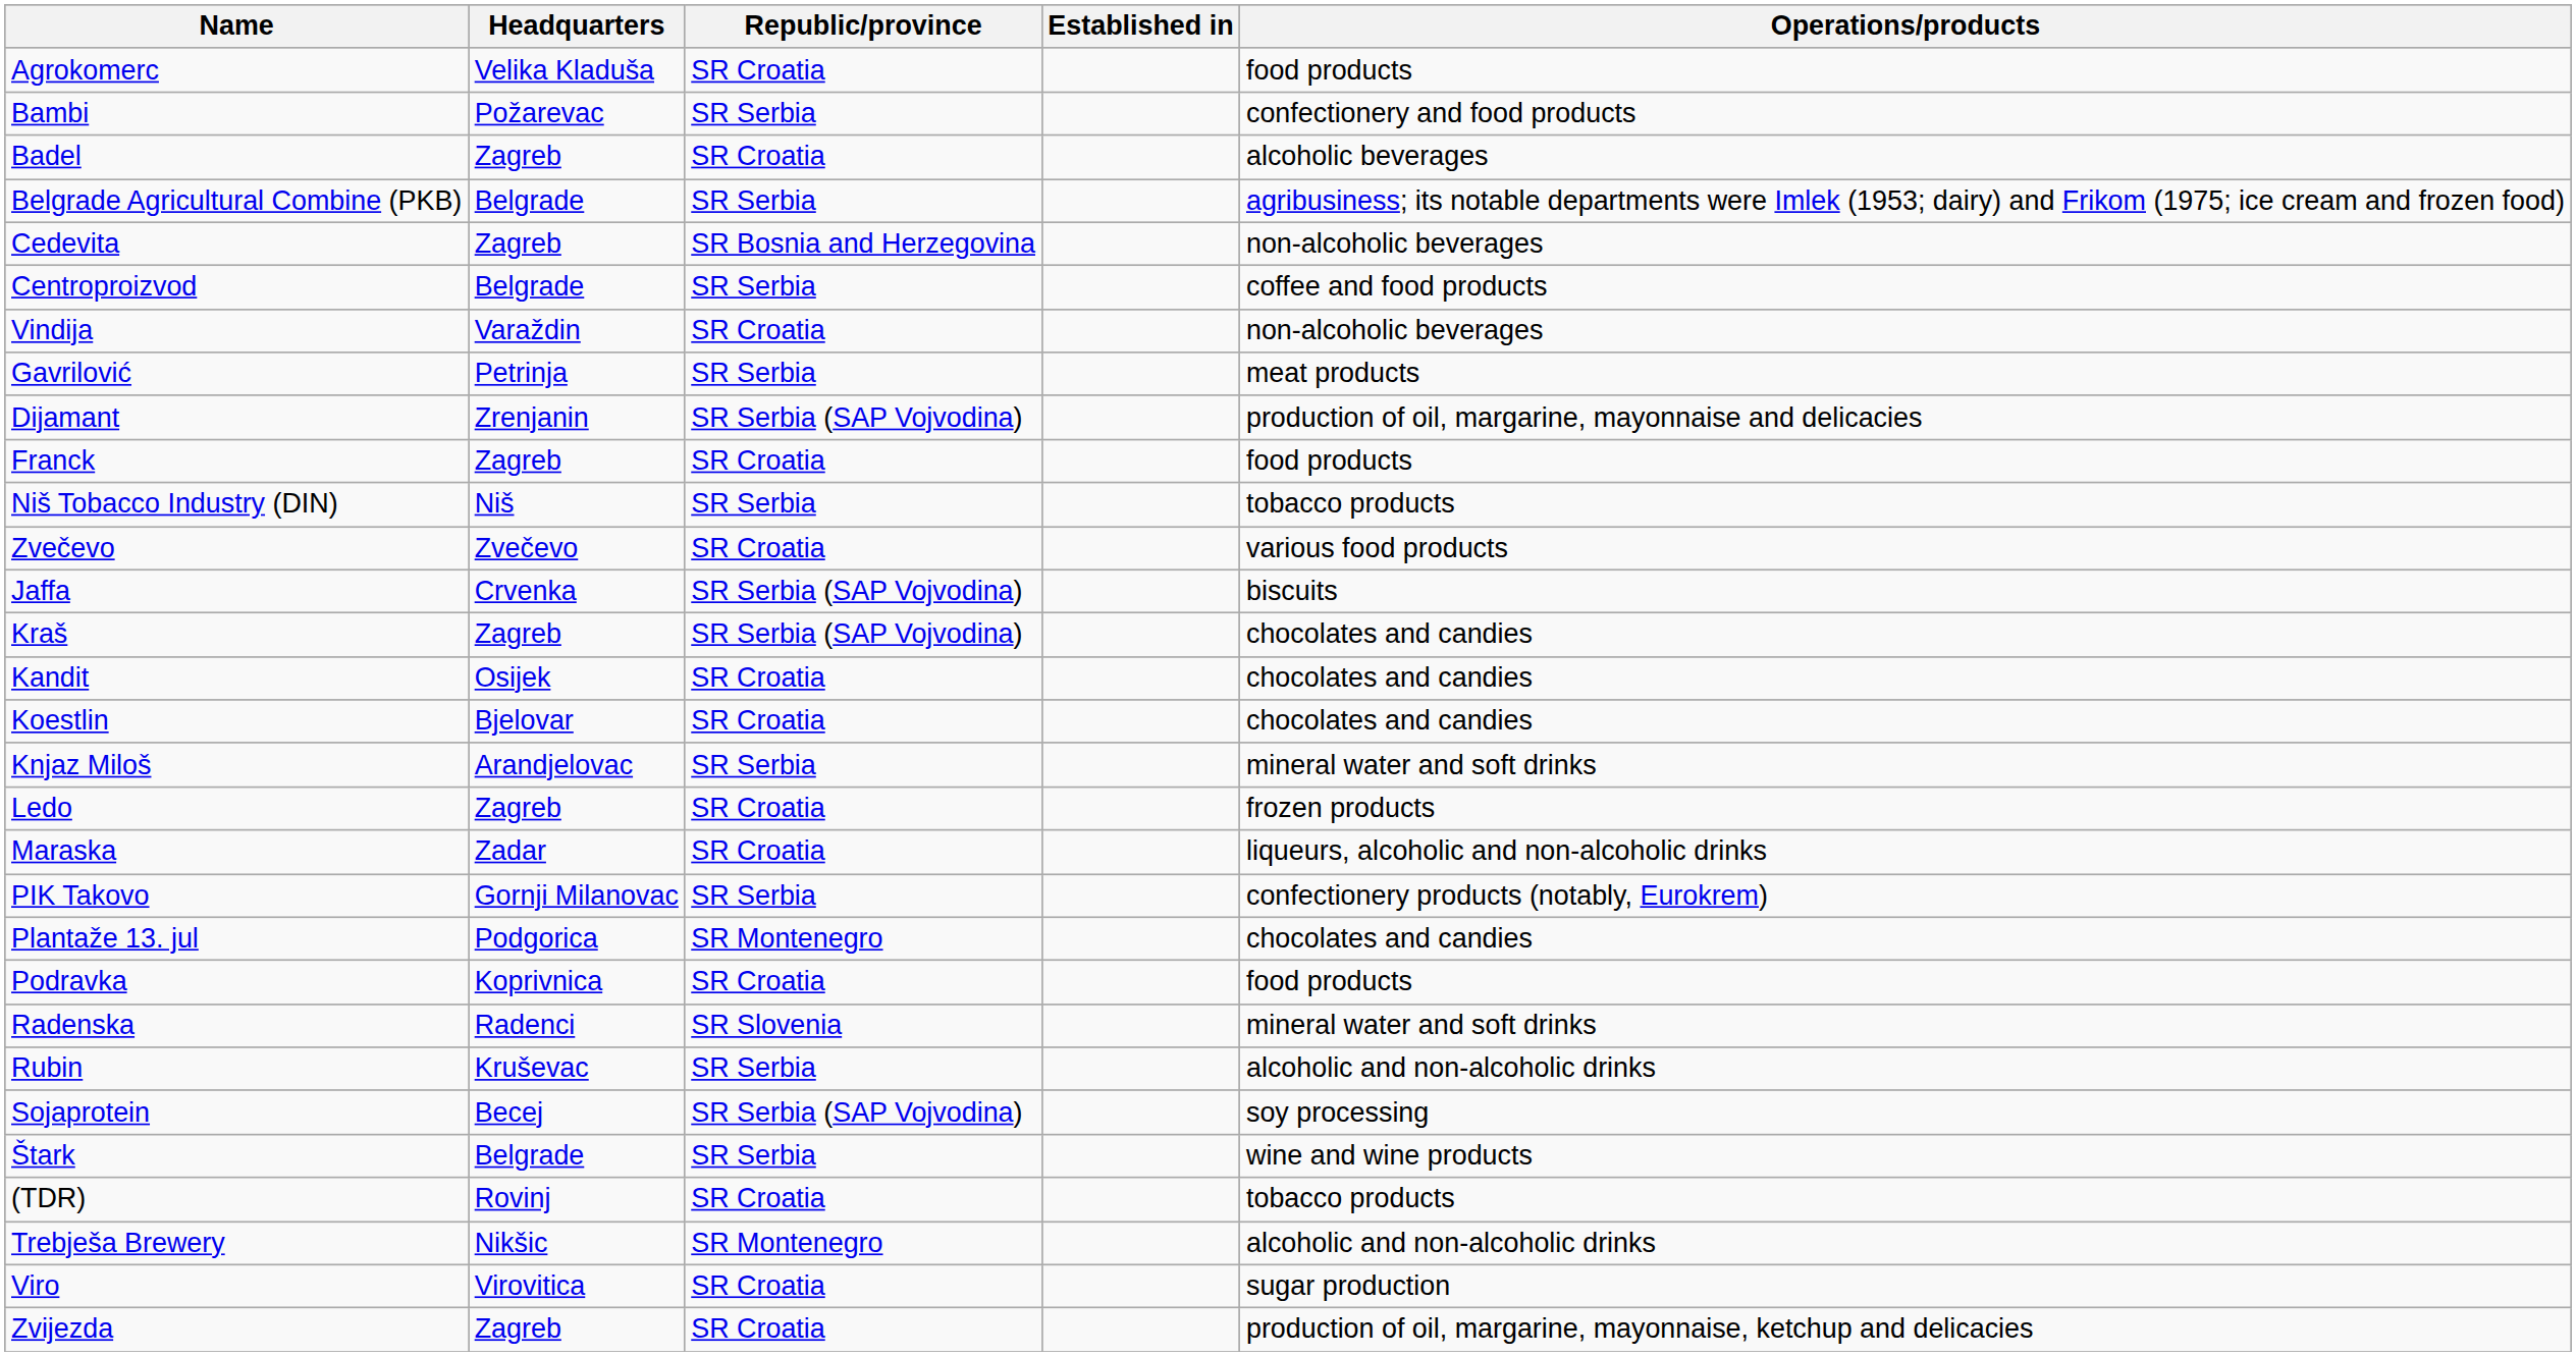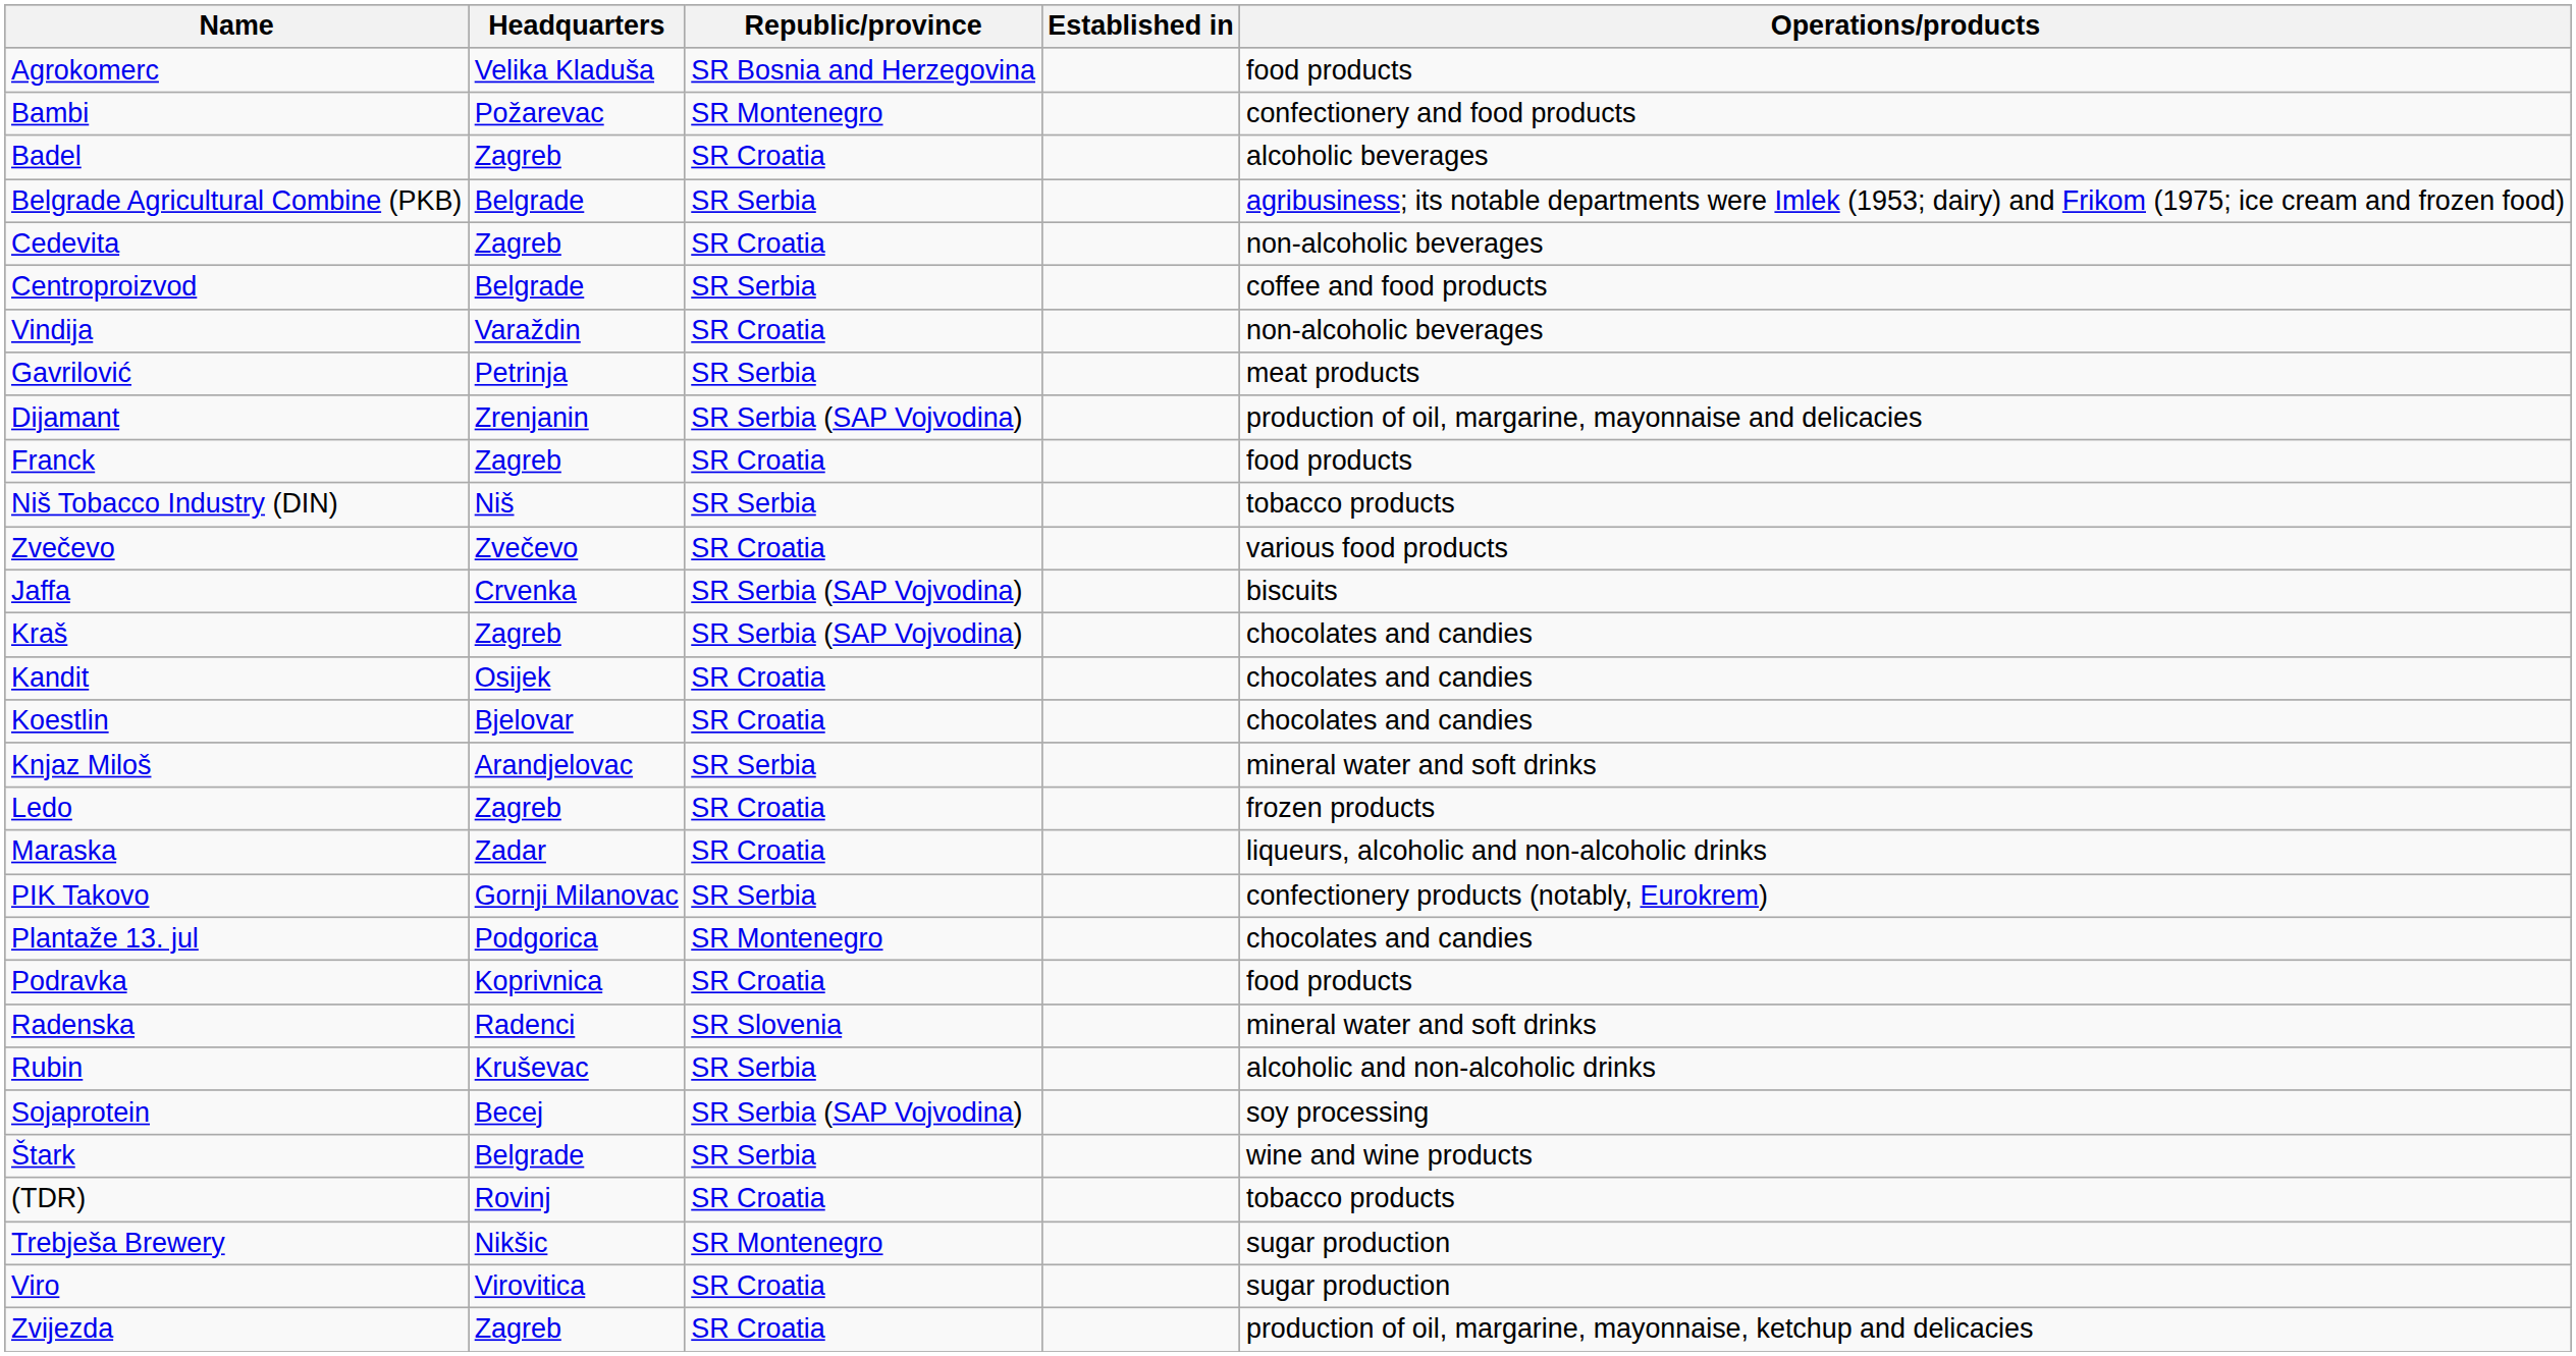 <table class="wikitable">
 <tr>
 <th>Name</th>
 <th>Headquarters</th>
 <th>Republic/province</th>
 <th>Established in</th>
 <th>Operations/products</th>
 </tr>
 <tr>
 <td><a href='#'>Agrokomerc</a></td>
 <td><a href='#'>Velika Kladuša</a></td>
-<td><a href='#'>SR Croatia</a></td>
+<td><a href='#'>SR Bosnia and Herzegovina</a></td>
 <td></td>
 <td>food products</td>
 </tr>
 <tr>
 <td><a href='#'>Bambi</a></td>
 <td><a href='#'>Požarevac</a></td>
-<td><a href='#'>SR Serbia</a></td>
+<td><a href='#'>SR Montenegro</a></td>
 <td></td>
 <td>confectionery and food products</td>
 </tr>
 <tr>
 <td><a href='#'>Badel</a></td>
 <td><a href='#'>Zagreb</a></td>
 <td><a href='#'>SR Croatia</a></td>
 <td></td>
 <td>alcoholic beverages</td>
 </tr>
 <tr>
 <td><a href='#'>Belgrade Agricultural Combine</a> (PKB)</td>
 <td><a href='#'>Belgrade</a></td>
 <td><a href='#'>SR Serbia</a></td>
 <td></td>
 <td><a href='#'>agribusiness</a>; its notable departments were <a href='#'>Imlek</a> (1953; dairy) and <a href='#'>Frikom</a> (1975; ice cream and frozen food)</td>
 </tr>
 <tr>
 <td><a href='#'>Cedevita</a></td>
 <td><a href='#'>Zagreb</a></td>
-<td><a href='#'>SR Bosnia and Herzegovina</a></td>
+<td><a href='#'>SR Croatia</a></td>
 <td></td>
 <td>non-alcoholic beverages</td>
 </tr>
 <tr>
 <td><a href='#'>Centroproizvod</a></td>
 <td><a href='#'>Belgrade</a></td>
 <td><a href='#'>SR Serbia</a></td>
 <td></td>
 <td>coffee and food products</td>
 </tr>
 <tr>
 <td><a href='#'>Vindija</a></td>
 <td><a href='#'>Varaždin</a></td>
 <td><a href='#'>SR Croatia</a></td>
 <td></td>
 <td>non-alcoholic beverages</td>
 </tr>
 <tr>
 <td><a href='#'>Gavrilović</a></td>
 <td><a href='#'>Petrinja</a></td>
 <td><a href='#'>SR Serbia</a></td>
 <td></td>
 <td>meat products</td>
 </tr>
 <tr>
 <td><a href='#'>Dijamant</a></td>
 <td><a href='#'>Zrenjanin</a></td>
 <td><a href='#'>SR Serbia</a> (<a href='#'>SAP Vojvodina</a>)</td>
 <td></td>
 <td>production of oil, margarine, mayonnaise and delicacies</td>
 </tr>
 <tr>
 <td><a href='#'>Franck</a></td>
 <td><a href='#'>Zagreb</a></td>
 <td><a href='#'>SR Croatia</a></td>
 <td></td>
 <td>food products</td>
 </tr>
 <tr>
 <td><a href='#'>Niš Tobacco Industry</a> (DIN)</td>
 <td><a href='#'>Niš</a></td>
 <td><a href='#'>SR Serbia</a></td>
 <td></td>
 <td>tobacco products</td>
 </tr>
 <tr>
 <td><a href='#'>Zvečevo</a></td>
 <td><a href='#'>Zvečevo</a></td>
 <td><a href='#'>SR Croatia</a></td>
 <td></td>
 <td>various food products</td>
 </tr>
 <tr>
 <td><a href='#'>Jaffa</a></td>
 <td><a href='#'>Crvenka</a></td>
 <td><a href='#'>SR Serbia</a> (<a href='#'>SAP Vojvodina</a>)</td>
 <td></td>
 <td>biscuits</td>
 </tr>
 <tr>
 <td><a href='#'>Kraš</a></td>
 <td><a href='#'>Zagreb</a></td>
 <td><a href='#'>SR Serbia</a> (<a href='#'>SAP Vojvodina</a>)</td>
 <td></td>
 <td>chocolates and candies</td>
 </tr>
 <tr>
 <td><a href='#'>Kandit</a></td>
 <td><a href='#'>Osijek</a></td>
 <td><a href='#'>SR Croatia</a></td>
 <td></td>
 <td>chocolates and candies</td>
 </tr>
 <tr>
 <td><a href='#'>Koestlin</a></td>
 <td><a href='#'>Bjelovar</a></td>
 <td><a href='#'>SR Croatia</a></td>
 <td></td>
 <td>chocolates and candies</td>
 </tr>
 <tr>
 <td><a href='#'>Knjaz Miloš</a></td>
 <td><a href='#'>Arandjelovac</a></td>
 <td><a href='#'>SR Serbia</a></td>
 <td></td>
 <td>mineral water and soft drinks</td>
 </tr>
 <tr>
 <td><a href='#'>Ledo</a></td>
 <td><a href='#'>Zagreb</a></td>
 <td><a href='#'>SR Croatia</a></td>
 <td></td>
 <td>frozen products</td>
 </tr>
 <tr>
 <td><a href='#'>Maraska</a></td>
 <td><a href='#'>Zadar</a></td>
 <td><a href='#'>SR Croatia</a></td>
 <td></td>
 <td>liqueurs, alcoholic and non-alcoholic drinks</td>
 </tr>
 <tr>
 <td><a href='#'>PIK Takovo</a></td>
 <td><a href='#'>Gornji Milanovac</a></td>
 <td><a href='#'>SR Serbia</a></td>
 <td></td>
 <td>confectionery products (notably, <a href='#'>Eurokrem</a>)</td>
 </tr>
 <tr>
 <td><a href='#'>Plantaže 13. jul</a></td>
 <td><a href='#'>Podgorica</a></td>
 <td><a href='#'>SR Montenegro</a></td>
 <td></td>
 <td>chocolates and candies</td>
 </tr>
 <tr>
 <td><a href='#'>Podravka</a></td>
 <td><a href='#'>Koprivnica</a></td>
 <td><a href='#'>SR Croatia</a></td>
 <td></td>
 <td>food products</td>
 </tr>
 <tr>
 <td><a href='#'>Radenska</a></td>
 <td><a href='#'>Radenci</a></td>
 <td><a href='#'>SR Slovenia</a></td>
 <td></td>
 <td>mineral water and soft drinks</td>
 </tr>
 <tr>
 <td><a href='#'>Rubin</a></td>
 <td><a href='#'>Kruševac</a></td>
 <td><a href='#'>SR Serbia</a></td>
 <td></td>
 <td>alcoholic and non-alcoholic drinks</td>
 </tr>
 <tr>
 <td><a href='#'>Sojaprotein</a></td>
 <td><a href='#'>Becej</a></td>
 <td><a href='#'>SR Serbia</a> (<a href='#'>SAP Vojvodina</a>)</td>
 <td></td>
 <td>soy processing</td>
 </tr>
 <tr>
 <td><a href='#'>Štark</a></td>
 <td><a href='#'>Belgrade</a></td>
 <td><a href='#'>SR Serbia</a></td>
 <td></td>
 <td>wine and wine products</td>
 </tr>
 <tr>
 <td> (TDR)</td>
 <td><a href='#'>Rovinj</a></td>
 <td><a href='#'>SR Croatia</a></td>
 <td></td>
 <td>tobacco products</td>
 </tr>
 <tr>
 <td><a href='#'>Trebješa Brewery</a></td>
 <td><a href='#'>Nikšic</a></td>
 <td><a href='#'>SR Montenegro</a></td>
 <td></td>
-<td>alcoholic and non-alcoholic drinks</td>
+<td>sugar production</td>
 </tr>
 <tr>
 <td><a href='#'>Viro</a></td>
 <td><a href='#'>Virovitica</a></td>
 <td><a href='#'>SR Croatia</a></td>
 <td></td>
 <td>sugar production</td>
 </tr>
 <tr>
 <td><a href='#'>Zvijezda</a></td>
 <td><a href='#'>Zagreb</a></td>
 <td><a href='#'>SR Croatia</a></td>
 <td></td>
 <td>production of oil, margarine, mayonnaise, ketchup and delicacies</td>
 </tr>
 </table>
